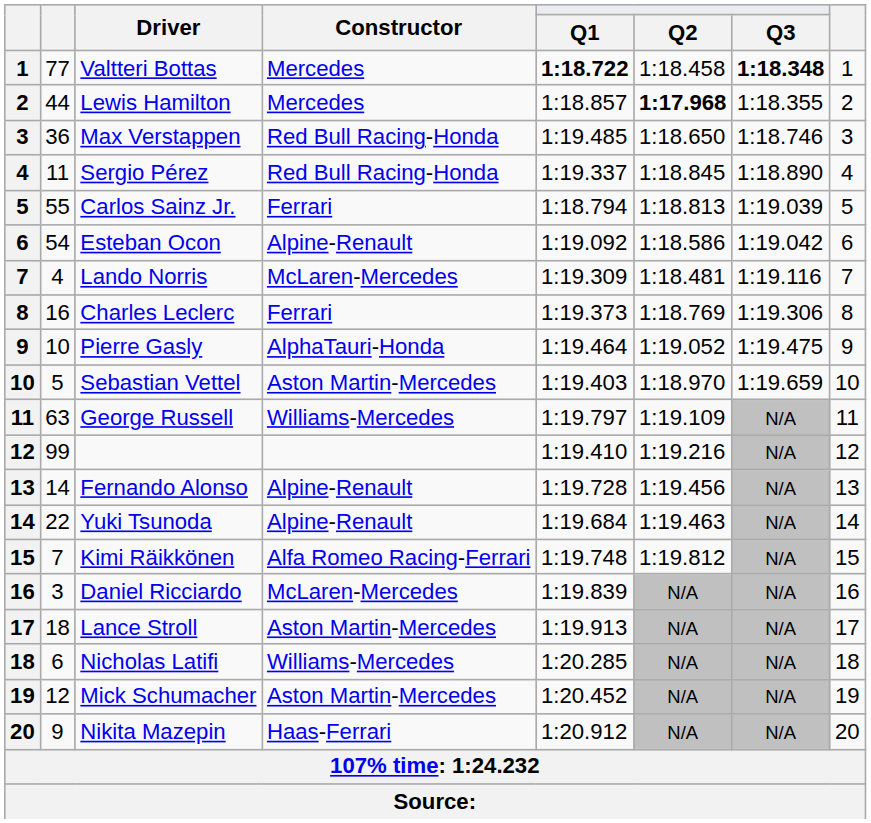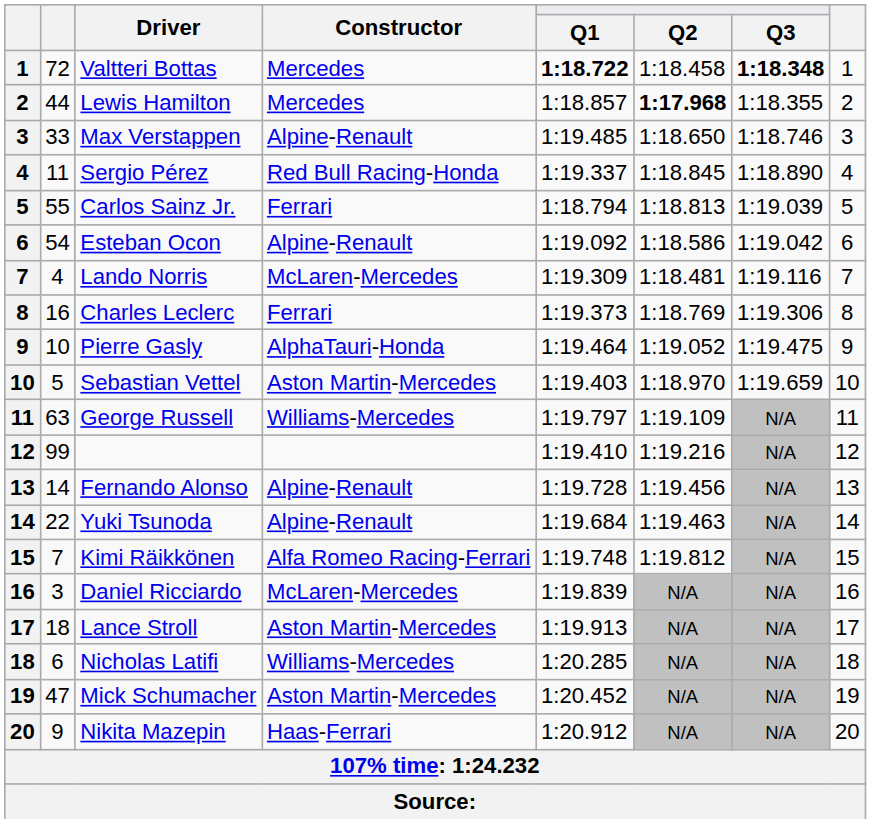 <table class="wikitable sortable" style="font-size: 85%;">
 <tr>
 <th rowspan="2"></th>
 <th rowspan="2"></th>
 <th rowspan="2">Driver</th>
 <th rowspan="2">Constructor</th>
 <th colspan="3" style="background:#eaecf0; text-align:center;"></th>
 <th rowspan="2"></th>
 </tr>
 <tr>
 <th scope="col">Q1</th>
 <th scope="col">Q2</th>
 <th scope="col">Q3</th>
 </tr>
 <tr>
 <th scope="row">1</th>
-<td align="center">77</td>
+<td align="center">72</td>
 <td data-sort-value="bot"> <a href='#'>Valtteri Bottas</a></td>
 <td><a href='#'>Mercedes</a></td>
 <td><strong>1:18.722</strong></td>
 <td>1:18.458</td>
 <td><strong>1:18.348</strong></td>
 <td align="center">1</td>
 </tr>
 <tr>
 <th scope="row">2</th>
 <td align="center">44</td>
 <td data-sort-value="ham"> <a href='#'>Lewis Hamilton</a></td>
 <td><a href='#'>Mercedes</a></td>
 <td>1:18.857</td>
 <td><strong>1:17.968</strong></td>
 <td>1:18.355</td>
 <td align="center">2</td>
 </tr>
 <tr>
 <th scope="row">3</th>
-<td align="center">36</td>
+<td align="center">33</td>
 <td data-sort-value="ver"> <a href='#'>Max Verstappen</a></td>
-<td><a href='#'>Red Bull Racing</a>-<a href='#'>Honda</a></td>
+<td><a href='#'>Alpine</a>-<a href='#'>Renault</a></td>
 <td>1:19.485</td>
 <td>1:18.650</td>
 <td>1:18.746</td>
 <td align="center">3</td>
 </tr>
 <tr>
 <th scope="row">4</th>
 <td align="center">11</td>
 <td data-sort-value="per"> <a href='#'>Sergio Pérez</a></td>
 <td><a href='#'>Red Bull Racing</a>-<a href='#'>Honda</a></td>
 <td>1:19.337</td>
 <td>1:18.845</td>
 <td>1:18.890</td>
 <td align="center">4</td>
 </tr>
 <tr>
 <th scope="row">5</th>
 <td align="center">55</td>
 <td data-sort-value="sai"> <a href='#'>Carlos Sainz Jr.</a></td>
 <td><a href='#'>Ferrari</a></td>
 <td>1:18.794</td>
 <td>1:18.813</td>
 <td>1:19.039</td>
 <td align="center">5</td>
 </tr>
 <tr>
 <th scope="row">6</th>
 <td align="center">54</td>
 <td data-sort-value="oco"> <a href='#'>Esteban Ocon</a></td>
 <td><a href='#'>Alpine</a>-<a href='#'>Renault</a></td>
 <td>1:19.092</td>
 <td>1:18.586</td>
 <td>1:19.042</td>
 <td align="center">6</td>
 </tr>
 <tr>
 <th scope="row">7</th>
 <td align="center">4</td>
 <td data-sort-value="nor"> <a href='#'>Lando Norris</a></td>
 <td><a href='#'>McLaren</a>-<a href='#'>Mercedes</a></td>
 <td>1:19.309</td>
 <td>1:18.481</td>
 <td>1:19.116</td>
 <td align="center">7</td>
 </tr>
 <tr>
 <th scope="row">8</th>
 <td align="center">16</td>
 <td data-sort-value="lec"> <a href='#'>Charles Leclerc</a></td>
 <td><a href='#'>Ferrari</a></td>
 <td>1:19.373</td>
 <td>1:18.769</td>
 <td>1:19.306</td>
 <td align="center">8</td>
 </tr>
 <tr>
 <th scope="row">9</th>
 <td align="center">10</td>
 <td data-sort-value="gas"> <a href='#'>Pierre Gasly</a></td>
 <td><a href='#'>AlphaTauri</a>-<a href='#'>Honda</a></td>
 <td>1:19.464</td>
 <td>1:19.052</td>
 <td>1:19.475</td>
 <td align="center">9</td>
 </tr>
 <tr>
 <th scope="row">10</th>
 <td align="center">5</td>
 <td data-sort-value="vet"> <a href='#'>Sebastian Vettel</a></td>
 <td><a href='#'>Aston Martin</a>-<a href='#'>Mercedes</a></td>
 <td>1:19.403</td>
 <td>1:18.970</td>
 <td>1:19.659</td>
 <td align="center">10</td>
 </tr>
 <tr>
 <th scope="row">11</th>
 <td align="center">63</td>
 <td data-sort-value="rus"> <a href='#'>George Russell</a></td>
 <td><a href='#'>Williams</a>-<a href='#'>Mercedes</a></td>
 <td>1:19.797</td>
 <td>1:19.109</td>
 <td style="background: silver" align="center" data-sort-value="11"><small>N/A</small></td>
 <td align="center">11</td>
 </tr>
 <tr>
 <th scope="row">12</th>
 <td align="center">99</td>
 <td data-sort-value="gio"></td>
 <td></td>
 <td>1:19.410</td>
 <td>1:19.216</td>
 <td style="background: silver" align="center" data-sort-value="12"><small>N/A</small></td>
 <td align="center">12</td>
 </tr>
 <tr>
 <th scope="row">13</th>
 <td align="center">14</td>
 <td data-sort-value="alo"> <a href='#'>Fernando Alonso</a></td>
 <td><a href='#'>Alpine</a>-<a href='#'>Renault</a></td>
 <td>1:19.728</td>
 <td>1:19.456</td>
 <td style="background: silver" align="center" data-sort-value="13"><small>N/A</small></td>
 <td align="center">13</td>
 </tr>
 <tr>
 <th scope="row">14</th>
 <td align="center">22</td>
 <td data-sort-value="tsu"> <a href='#'>Yuki Tsunoda</a></td>
 <td><a href='#'>Alpine</a>-<a href='#'>Renault</a></td>
 <td>1:19.684</td>
 <td>1:19.463</td>
 <td style="background: silver" align="center" data-sort-value="14"><small>N/A</small></td>
 <td align="center">14</td>
 </tr>
 <tr>
 <th scope="row">15</th>
 <td align="center">7</td>
 <td data-sort-value="rai"> <a href='#'>Kimi Räikkönen</a></td>
 <td><a href='#'>Alfa Romeo Racing</a>-<a href='#'>Ferrari</a></td>
 <td>1:19.748</td>
 <td>1:19.812</td>
 <td style="background: silver" align="center" data-sort-value="15"><small>N/A</small></td>
 <td align="center">15</td>
 </tr>
 <tr>
 <th scope="row">16</th>
 <td align="center">3</td>
 <td data-sort-value="ric"> <a href='#'>Daniel Ricciardo</a></td>
 <td><a href='#'>McLaren</a>-<a href='#'>Mercedes</a></td>
 <td>1:19.839</td>
 <td style="background: silver" align="center" data-sort-value="16"><small>N/A</small></td>
 <td style="background: silver" align="center" data-sort-value="16"><small>N/A</small></td>
 <td align="center">16</td>
 </tr>
 <tr>
 <th scope="row">17</th>
 <td align="center">18</td>
 <td data-sort-value="str"> <a href='#'>Lance Stroll</a></td>
 <td><a href='#'>Aston Martin</a>-<a href='#'>Mercedes</a></td>
 <td>1:19.913</td>
 <td style="background: silver" align="center" data-sort-value="17"><small>N/A</small></td>
 <td style="background: silver" align="center" data-sort-value="17"><small>N/A</small></td>
 <td align="center">17</td>
 </tr>
 <tr>
 <th scope="row">18</th>
 <td align="center">6</td>
 <td data-sort-value="lat"> <a href='#'>Nicholas Latifi</a></td>
 <td><a href='#'>Williams</a>-<a href='#'>Mercedes</a></td>
 <td>1:20.285</td>
 <td style="background: silver" align="center" data-sort-value="18"><small>N/A</small></td>
 <td style="background: silver" align="center" data-sort-value="18"><small>N/A</small></td>
 <td align="center">18</td>
 </tr>
 <tr>
 <th scope="row">19</th>
-<td align="center">12</td>
+<td align="center">47</td>
 <td data-sort-value="sch"> <a href='#'>Mick Schumacher</a></td>
 <td><a href='#'>Aston Martin</a>-<a href='#'>Mercedes</a></td>
 <td>1:20.452</td>
 <td style="background: silver" align="center" data-sort-value="19"><small>N/A</small></td>
 <td style="background: silver" align="center" data-sort-value="19"><small>N/A</small></td>
 <td align="center">19</td>
 </tr>
 <tr>
 <th scope="row">20</th>
 <td align="center">9</td>
 <td data-sort-value="maz"><a href='#'>Nikita Mazepin</a></td>
 <td><a href='#'>Haas</a>-<a href='#'>Ferrari</a></td>
 <td>1:20.912</td>
 <td style="background: silver" align="center" data-sort-value="20"><small>N/A</small></td>
 <td style="background: silver" align="center" data-sort-value="20"><small>N/A</small></td>
 <td align="center">20</td>
 </tr>
 <tr>
 <th colspan="8"><a href='#'>107% time</a>: 1:24.232</th>
 </tr>
 <tr>
 <th colspan="8">Source:</th>
 </tr>
 <tr>
 </tr>
 </table>
